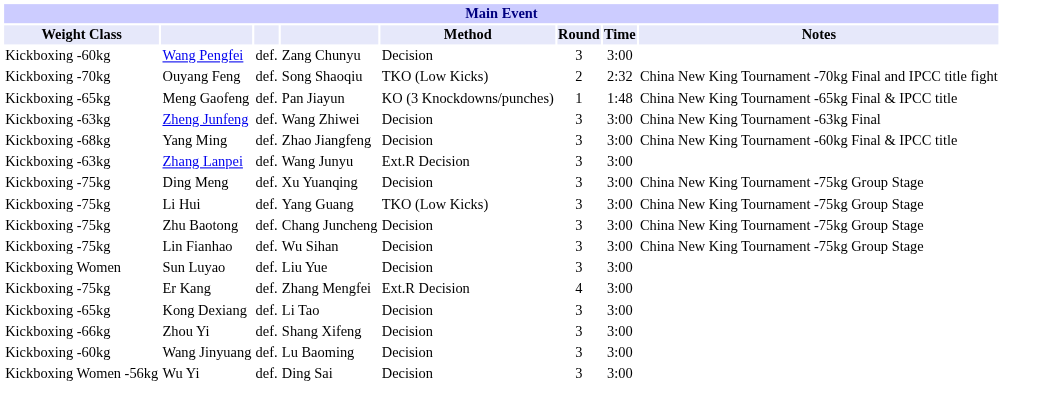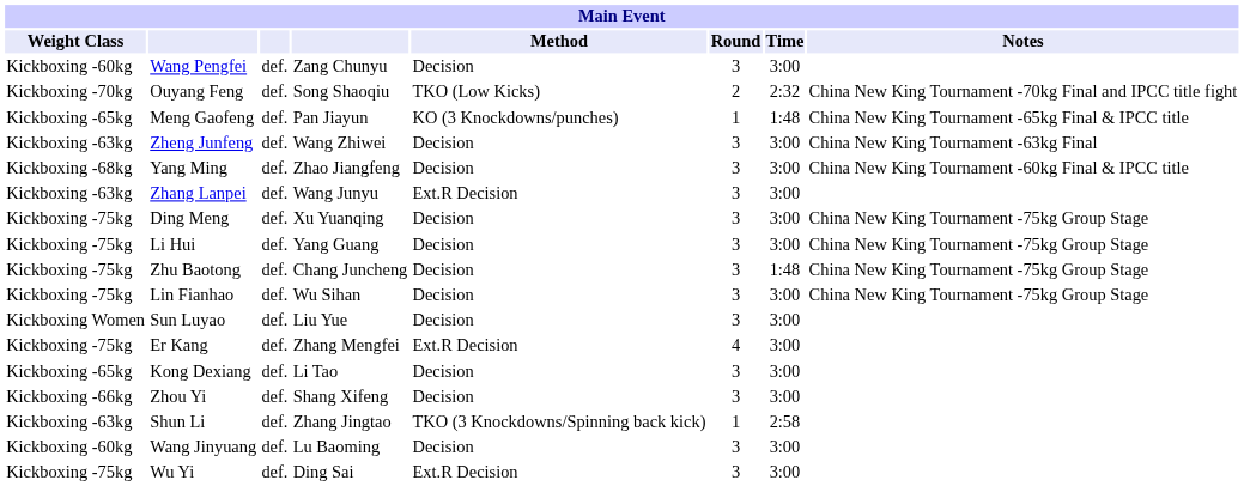 <table class="toccolours" style="font-size: 85%;">
 <tr>
 <th colspan="8" style="background-color: #ccf; color: #000080; text-align: center;"><strong>Main Event</strong></th>
 </tr>
 <tr>
 <th colspan="1" style="background-color: #E6E8FA; color: #000000; text-align: center;">Weight Class</th>
 <th colspan="1" style="background-color: #E6E8FA; color: #000000; text-align: center;"></th>
 <th colspan="1" style="background-color: #E6E8FA; color: #000000; text-align: center;"></th>
 <th colspan="1" style="background-color: #E6E8FA; color: #000000; text-align: center;"></th>
 <th colspan="1" style="background-color: #E6E8FA; color: #000000; text-align: center;">Method</th>
 <th colspan="1" style="background-color: #E6E8FA; color: #000000; text-align: center;">Round</th>
 <th colspan="1" style="background-color: #E6E8FA; color: #000000; text-align: center;">Time</th>
 <th colspan="1" style="background-color: #E6E8FA; color: #000000; text-align: center;">Notes</th>
 </tr>
 <tr>
 <td>Kickboxing -60kg</td>
 <td> <a href='#'>Wang Pengfei</a></td>
 <td align=center>def.</td>
 <td> Zang Chunyu</td>
 <td>Decision</td>
 <td align=center>3</td>
 <td align=center>3:00</td>
 <td></td>
 </tr>
 <tr>
 <td>Kickboxing -70kg</td>
 <td> Ouyang Feng</td>
 <td align=center>def.</td>
 <td> Song Shaoqiu</td>
 <td>TKO (Low Kicks)</td>
 <td align=center>2</td>
 <td align=center>2:32</td>
 <td>China New King Tournament -70kg Final and IPCC title fight</td>
 </tr>
 <tr>
 <td>Kickboxing -65kg</td>
 <td> Meng Gaofeng</td>
 <td align=center>def.</td>
 <td> Pan Jiayun</td>
 <td>KO (3 Knockdowns/punches)</td>
 <td align=center>1</td>
 <td align=center>1:48</td>
 <td>China New King Tournament -65kg Final & IPCC title</td>
 </tr>
 <tr>
 <td>Kickboxing -63kg</td>
 <td> <a href='#'>Zheng Junfeng</a></td>
 <td align=center>def.</td>
 <td> Wang Zhiwei</td>
 <td>Decision</td>
 <td align=center>3</td>
 <td align=center>3:00</td>
 <td>China New King Tournament -63kg Final</td>
 </tr>
 <tr>
 <td>Kickboxing -68kg</td>
 <td> Yang Ming</td>
 <td align=center>def.</td>
 <td> Zhao Jiangfeng</td>
 <td>Decision</td>
 <td align=center>3</td>
 <td align=center>3:00</td>
 <td>China New King Tournament -60kg Final & IPCC title</td>
 </tr>
 <tr>
 <td>Kickboxing -63kg</td>
 <td> <a href='#'>Zhang Lanpei</a></td>
 <td align=center>def.</td>
 <td> Wang Junyu</td>
 <td>Ext.R Decision</td>
 <td align=center>3</td>
 <td align=center>3:00</td>
 <td></td>
 </tr>
 <tr>
 <td>Kickboxing -75kg</td>
 <td> Ding Meng</td>
 <td align=center>def.</td>
 <td> Xu Yuanqing</td>
 <td>Decision</td>
 <td align=center>3</td>
 <td align=center>3:00</td>
 <td>China New King Tournament -75kg Group Stage</td>
 </tr>
 <tr>
 <td>Kickboxing -75kg</td>
 <td> Li Hui</td>
 <td align=center>def.</td>
 <td> Yang Guang</td>
-<td>TKO (Low Kicks)</td>
+<td>Decision</td>
 <td align=center>3</td>
 <td align=center>3:00</td>
 <td>China New King Tournament -75kg Group Stage</td>
 </tr>
 <tr>
 <td>Kickboxing -75kg</td>
 <td> Zhu Baotong</td>
 <td align=center>def.</td>
 <td> Chang Juncheng</td>
 <td>Decision</td>
 <td align=center>3</td>
-<td align=center>3:00</td>
+<td align=center>1:48</td>
 <td>China New King Tournament -75kg Group Stage</td>
 </tr>
 <tr>
 <td>Kickboxing -75kg</td>
 <td> Lin Fianhao</td>
 <td align=center>def.</td>
 <td> Wu Sihan</td>
 <td>Decision</td>
 <td align=center>3</td>
 <td align=center>3:00</td>
 <td>China New King Tournament -75kg Group Stage</td>
 </tr>
 <tr>
 <td>Kickboxing Women</td>
 <td> Sun Luyao</td>
 <td align=center>def.</td>
 <td> Liu Yue</td>
 <td>Decision</td>
 <td align=center>3</td>
 <td align=center>3:00</td>
 </tr>
 <tr>
 <td>Kickboxing -75kg</td>
 <td> Er Kang</td>
 <td align=center>def.</td>
 <td> Zhang Mengfei</td>
 <td>Ext.R Decision</td>
 <td align=center>4</td>
 <td align=center>3:00</td>
 <td></td>
 </tr>
 <tr>
 <td>Kickboxing -65kg</td>
 <td> Kong Dexiang</td>
 <td align=center>def.</td>
 <td> Li Tao</td>
 <td>Decision</td>
 <td align=center>3</td>
 <td align=center>3:00</td>
 <td></td>
 </tr>
 <tr>
 <td>Kickboxing -66kg</td>
 <td> Zhou Yi</td>
 <td align=center>def.</td>
 <td> Shang Xifeng</td>
 <td>Decision</td>
 <td align=center>3</td>
 <td align=center>3:00</td>
 <td></td>
 </tr>
 <tr>
+<td>Kickboxing -63kg</td>
+<td> Shun Li</td>
+<td align=center>def.</td>
+<td> Zhang Jingtao</td>
+<td>TKO (3 Knockdowns/Spinning back kick)</td>
+<td align=center>1</td>
+<td align=center>2:58</td>
+<td></td>
+</tr>
+<tr>
 <td>Kickboxing -60kg</td>
 <td> Wang Jinyuang</td>
 <td align=center>def.</td>
 <td> Lu Baoming</td>
 <td>Decision</td>
 <td align=center>3</td>
 <td align=center>3:00</td>
 </tr>
 <tr>
-<td>Kickboxing Women -56kg</td>
+<td>Kickboxing -75kg</td>
 <td> Wu Yi</td>
 <td align=center>def.</td>
 <td> Ding Sai</td>
-<td>Decision</td>
+<td>Ext.R Decision</td>
 <td align=center>3</td>
 <td align=center>3:00</td>
 </tr>
 </table>
